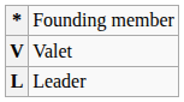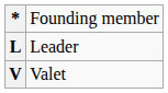 <table class="wikitable">
 <tr>
 <th>*</th>
 <td>Founding member</td>
 </tr>
 <tr>
+<th>L</th>
+<td>Leader</td>
+</tr>
+<tr>
 <th><strong>V</strong></th>
 <td>Valet</td>
 </tr>
-<tr>
-<th>L</th>
-<td>Leader</td>
-</tr>
 </table>
